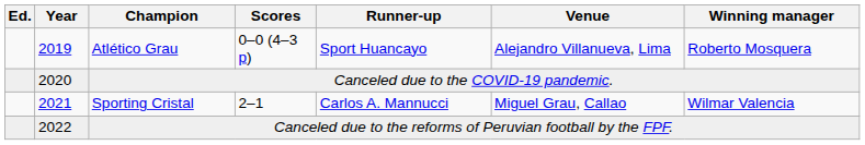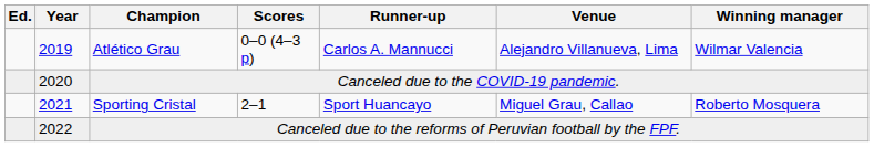 <table class="wikitable sortable">
 <tr>
 <th width=px>Ed.</th>
 <th width=50px>Year</th>
 <th width=150px>Champion</th>
 <th width=80px>Scores</th>
 <th width=180px>Runner-up</th>
 <th width=200px>Venue</th>
 <th width=180px>Winning manager</th>
 </tr>
 <tr>
 <td></td>
 <td><a href='#'>2019</a></td>
 <td><a href='#'>Atlético Grau</a> </td>
 <td>0–0 (4–3 <a href='#'>p</a>)</td>
-<td><a href='#'>Sport Huancayo</a></td>
+<td><a href='#'>Carlos A. Mannucci</a></td>
 <td><a href='#'>Alejandro Villanueva</a>, <a href='#'>Lima</a></td>
-<td> <a href='#'>Roberto Mosquera</a></td>
+<td> <a href='#'>Wilmar Valencia</a></td>
 </tr>
 <tr bgcolor=#efefef>
 <td></td>
 <td>2020</td>
 <td colspan="5" align=center><em>Canceled due to the <a href='#'>COVID-19 pandemic</a>.</em></td>
 </tr>
 <tr>
 <td></td>
 <td><a href='#'>2021</a></td>
 <td><a href='#'>Sporting Cristal</a> </td>
 <td>2–1</td>
-<td><a href='#'>Carlos A. Mannucci</a></td>
+<td><a href='#'>Sport Huancayo</a></td>
 <td><a href='#'>Miguel Grau</a>, <a href='#'>Callao</a></td>
-<td> <a href='#'>Wilmar Valencia</a></td>
+<td> <a href='#'>Roberto Mosquera</a></td>
 </tr>
 <tr bgcolor=#efefef>
 <td></td>
 <td>2022</td>
 <td colspan="5" rowspan="2" align="center"><em>Canceled due to the reforms of Peruvian football by the <a href='#'>FPF</a>.</em></td>
 </tr>
 </table>
